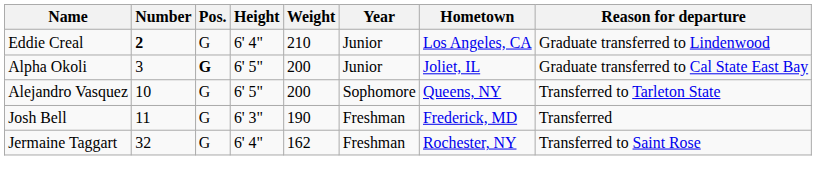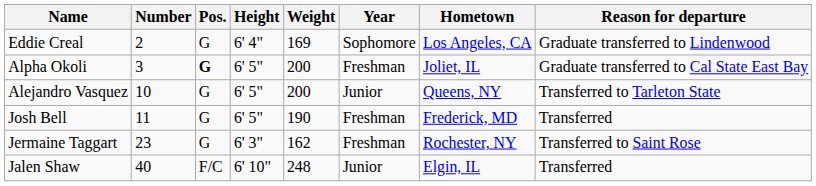 <table class="wikitable sortable" border="1">
 <tr>
 <th>Name</th>
 <th>Number</th>
 <th>Pos.</th>
 <th>Height</th>
 <th>Weight</th>
 <th>Year</th>
 <th>Hometown</th>
 <th class="unsortable">Reason for departure</th>
 </tr>
 <tr>
 <td>Eddie Creal</td>
-<td><strong>2</strong></td>
+<td>2</td>
 <td>G</td>
 <td>6' 4"</td>
-<td>210</td>
-<td>Junior</td>
+<td>169</td>
+<td>Sophomore</td>
 <td><a href='#'>Los Angeles, CA</a></td>
 <td>Graduate transferred to <a href='#'>Lindenwood</a></td>
 </tr>
 <tr>
 <td>Alpha Okoli</td>
 <td>3</td>
 <td><strong>G</strong></td>
 <td>6' 5"</td>
 <td>200</td>
-<td>Junior</td>
+<td>Freshman</td>
 <td><a href='#'>Joliet, IL</a></td>
 <td>Graduate transferred to <a href='#'>Cal State East Bay</a></td>
 </tr>
 <tr>
 <td>Alejandro Vasquez</td>
 <td>10</td>
 <td>G</td>
 <td>6' 5"</td>
 <td>200</td>
-<td>Sophomore</td>
+<td>Junior</td>
 <td><a href='#'>Queens, NY</a></td>
 <td>Transferred to <a href='#'>Tarleton State</a></td>
 </tr>
 <tr>
 <td>Josh Bell</td>
 <td>11</td>
 <td>G</td>
-<td>6' 3"</td>
+<td>6' 5"</td>
 <td>190</td>
 <td>Freshman</td>
 <td><a href='#'>Frederick, MD</a></td>
 <td>Transferred</td>
 </tr>
 <tr>
 <td>Jermaine Taggart</td>
-<td>32</td>
+<td>23</td>
 <td>G</td>
-<td>6' 4"</td>
+<td>6' 3"</td>
 <td>162</td>
 <td>Freshman</td>
 <td><a href='#'>Rochester, NY</a></td>
 <td>Transferred to <a href='#'>Saint Rose</a></td>
 </tr>
+<tr>
+<td>Jalen Shaw</td>
+<td>40</td>
+<td>F/C</td>
+<td>6' 10"</td>
+<td>248</td>
+<td>Junior</td>
+<td><a href='#'>Elgin, IL</a></td>
+<td>Transferred</td>
+</tr>
 </table>
